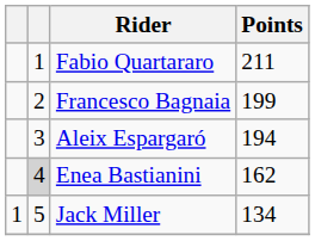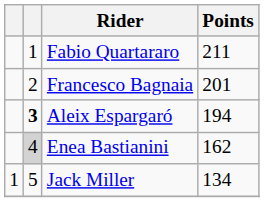 <table class="wikitable" style="font-size: 85%;">
 <tr>
 <th></th>
 <th></th>
 <th>Rider</th>
 <th>Points</th>
 </tr>
 <tr>
 <td></td>
 <td align=center>1</td>
 <td> <a href='#'>Fabio Quartararo</a></td>
 <td align=left>211</td>
 </tr>
 <tr>
 <td></td>
 <td align=center>2</td>
 <td> <a href='#'>Francesco Bagnaia</a></td>
-<td align=left>199</td>
+<td align=left>201</td>
 </tr>
 <tr>
 <td></td>
-<td align=center>3</td>
+<td align=center><strong>3</strong></td>
 <td> <a href='#'>Aleix Espargaró</a></td>
 <td align=left>194</td>
 </tr>
 <tr>
 <td></td>
 <td align=center style="background: lightgrey;">4</td>
 <td> <a href='#'>Enea Bastianini</a></td>
 <td align=left>162</td>
 </tr>
 <tr>
 <td> 1</td>
 <td align=center>5</td>
 <td> <a href='#'>Jack Miller</a></td>
 <td align=left>134</td>
 </tr>
 <tr>
 </tr>
 </table>
